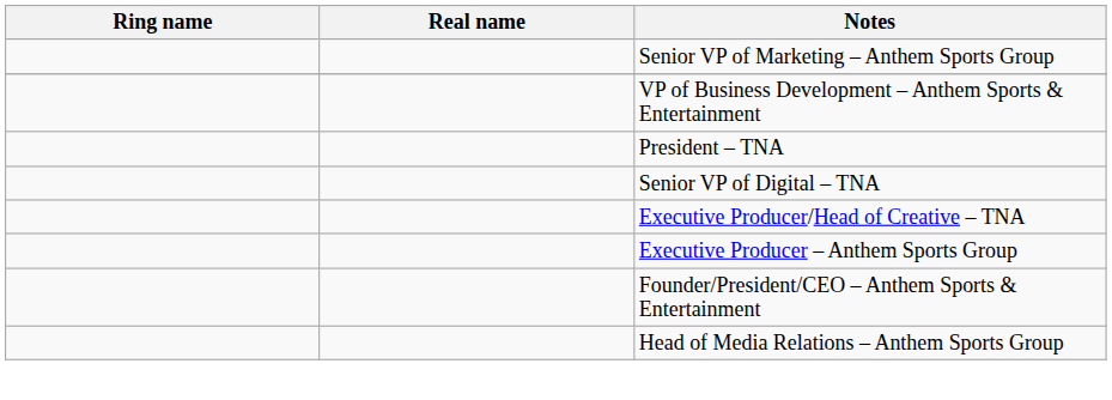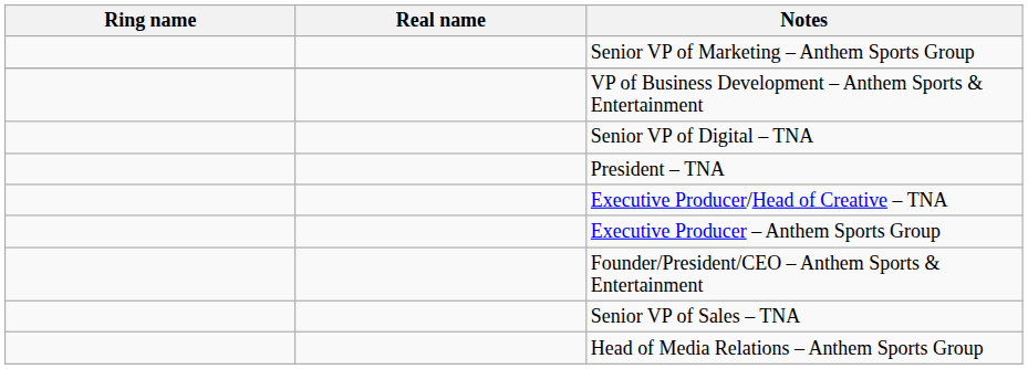 <table class="wikitable sortable" style="width:65%;">
 <tr>
 <th width=20%>Ring name</th>
 <th width=20%>Real name</th>
 <th width=30%>Notes</th>
 </tr>
 <tr>
 <td></td>
 <td></td>
 <td>Senior VP of Marketing – Anthem Sports Group</td>
 </tr>
 <tr>
 </tr>
 <tr>
 <td></td>
 <td></td>
 <td>VP of Business Development – Anthem Sports & Entertainment</td>
 </tr>
 <tr>
 <td></td>
 <td></td>
-<td>President – TNA</td>
+<td>Senior VP of Digital – TNA</td>
 </tr>
 <tr>
 <td></td>
 <td></td>
-<td>Senior VP of Digital – TNA</td>
+<td>President – TNA</td>
 </tr>
 <tr>
 <td></td>
 <td></td>
 <td><a href='#'>Executive Producer</a>/<a href='#'>Head of Creative</a> – TNA</td>
 </tr>
 <tr>
 <td></td>
 <td></td>
 <td><a href='#'>Executive Producer</a> – Anthem Sports Group</td>
 </tr>
 <tr>
 <td></td>
 <td></td>
 <td>Founder/President/CEO – Anthem Sports & Entertainment</td>
 </tr>
 <tr>
 <td></td>
 <td></td>
+<td>Senior VP of Sales – TNA</td>
+</tr>
+<tr>
+<td></td>
+<td></td>
 <td>Head of Media Relations – Anthem Sports Group</td>
 </tr>
 </table>
